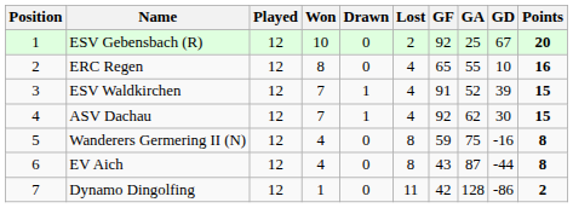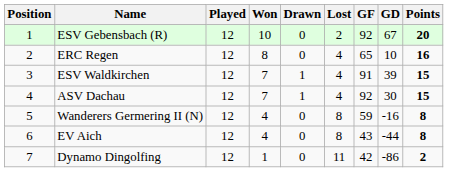 <table class="wikitable">
 <tr align="center">
 <th>Position</th>
 <th>Name</th>
 <th>Played</th>
 <th>Won</th>
 <th>Drawn</th>
 <th>Lost</th>
 <th>GF</th>
-<th>GA</th>
 <th>GD</th>
 <th>Points</th>
 </tr>
 <tr align="center" bgcolor="#dfffdf">
 <td>1</td>
 <td align="left">ESV Gebensbach (R)</td>
 <td>12</td>
 <td>10</td>
 <td>0</td>
 <td>2</td>
 <td>92</td>
-<td>25</td>
 <td>67</td>
 <td><strong>20</strong></td>
 </tr>
 <tr align="center">
 <td>2</td>
 <td align="left">ERC Regen</td>
 <td>12</td>
 <td>8</td>
 <td>0</td>
 <td>4</td>
 <td>65</td>
-<td>55</td>
 <td>10</td>
 <td><strong>16</strong></td>
 </tr>
 <tr align="center">
 <td>3</td>
 <td align="left">ESV Waldkirchen</td>
 <td>12</td>
 <td>7</td>
 <td>1</td>
 <td>4</td>
 <td>91</td>
-<td>52</td>
 <td>39</td>
 <td><strong>15</strong></td>
 </tr>
 <tr align="center">
 <td>4</td>
 <td align="left">ASV Dachau</td>
 <td>12</td>
 <td>7</td>
 <td>1</td>
 <td>4</td>
 <td>92</td>
-<td>62</td>
 <td>30</td>
 <td><strong>15</strong></td>
 </tr>
 <tr align="center">
 <td>5</td>
 <td align="left">Wanderers Germering II (N)</td>
 <td>12</td>
 <td>4</td>
 <td>0</td>
 <td>8</td>
 <td>59</td>
-<td>75</td>
 <td>-16</td>
 <td><strong>8</strong></td>
 </tr>
 <tr align="center">
 <td>6</td>
 <td align="left">EV Aich</td>
 <td>12</td>
 <td>4</td>
 <td>0</td>
 <td>8</td>
 <td>43</td>
-<td>87</td>
 <td>-44</td>
 <td><strong>8</strong></td>
 </tr>
 <tr align="center">
 <td>7</td>
 <td align="left">Dynamo Dingolfing</td>
 <td>12</td>
 <td>1</td>
 <td>0</td>
 <td>11</td>
 <td>42</td>
-<td>128</td>
 <td>-86</td>
 <td><strong>2</strong></td>
 </tr>
 </table>
